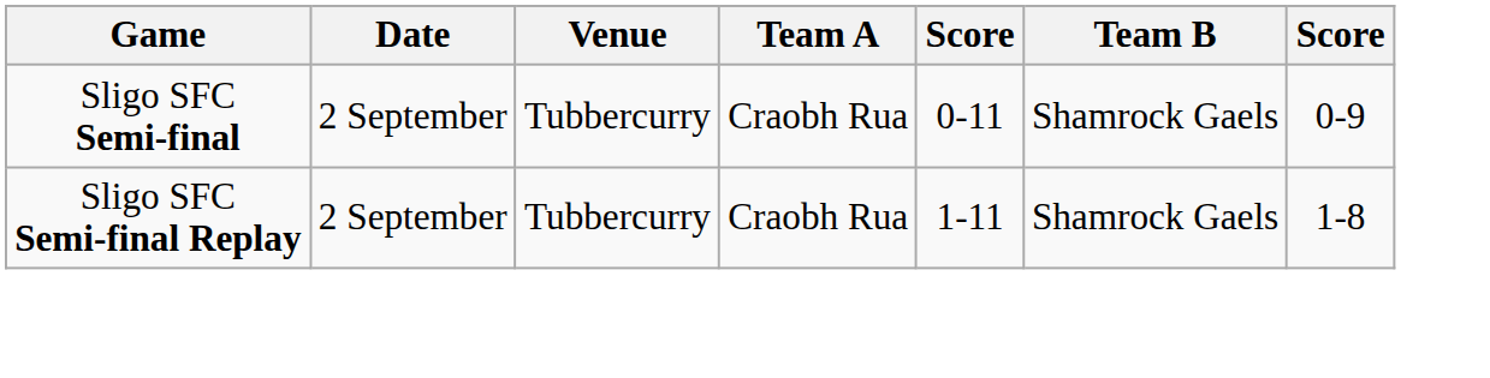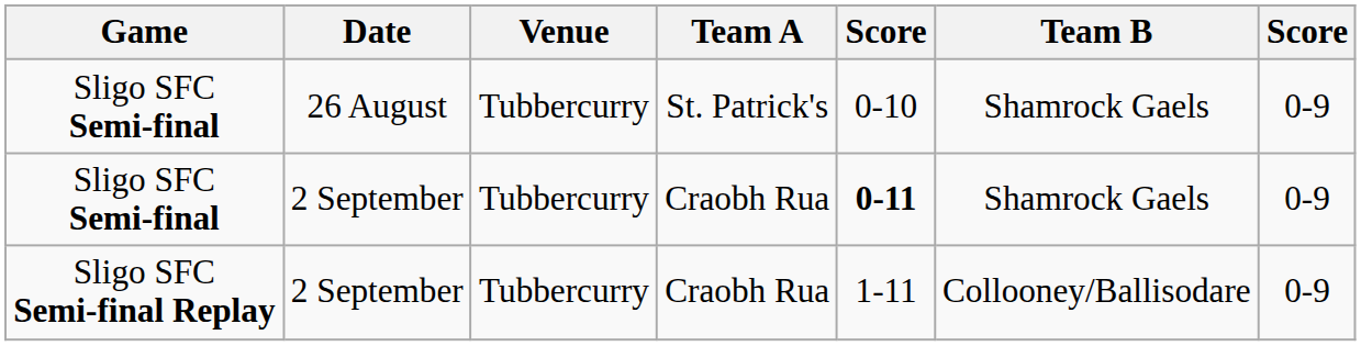 <table class="wikitable">
 <tr>
 <th>Game</th>
 <th>Date</th>
 <th>Venue</th>
 <th>Team A</th>
 <th>Score</th>
 <th>Team B</th>
 <th>Score</th>
 </tr>
 <tr align="center">
 <td>Sligo SFC<br><strong>Semi-final</strong></td>
+<td>26 August</td>
+<td>Tubbercurry</td>
+<td>St. Patrick's</td>
+<td>0-10</td>
+<td>Shamrock Gaels</td>
+<td>0-9</td>
+</tr>
+<tr align="center">
+<td>Sligo SFC<br><strong>Semi-final</strong></td>
 <td>2 September</td>
 <td>Tubbercurry</td>
 <td>Craobh Rua</td>
-<td>0-11</td>
+<td><strong>0-11</strong></td>
 <td>Shamrock Gaels</td>
 <td>0-9</td>
 </tr>
 <tr align="center">
 <td>Sligo SFC<br><strong>Semi-final Replay</strong></td>
 <td>2 September</td>
 <td>Tubbercurry</td>
 <td>Craobh Rua</td>
 <td>1-11</td>
-<td>Shamrock Gaels</td>
-<td>1-8</td>
+<td>Collooney/Ballisodare</td>
+<td>0-9</td>
 </tr>
 </table>
